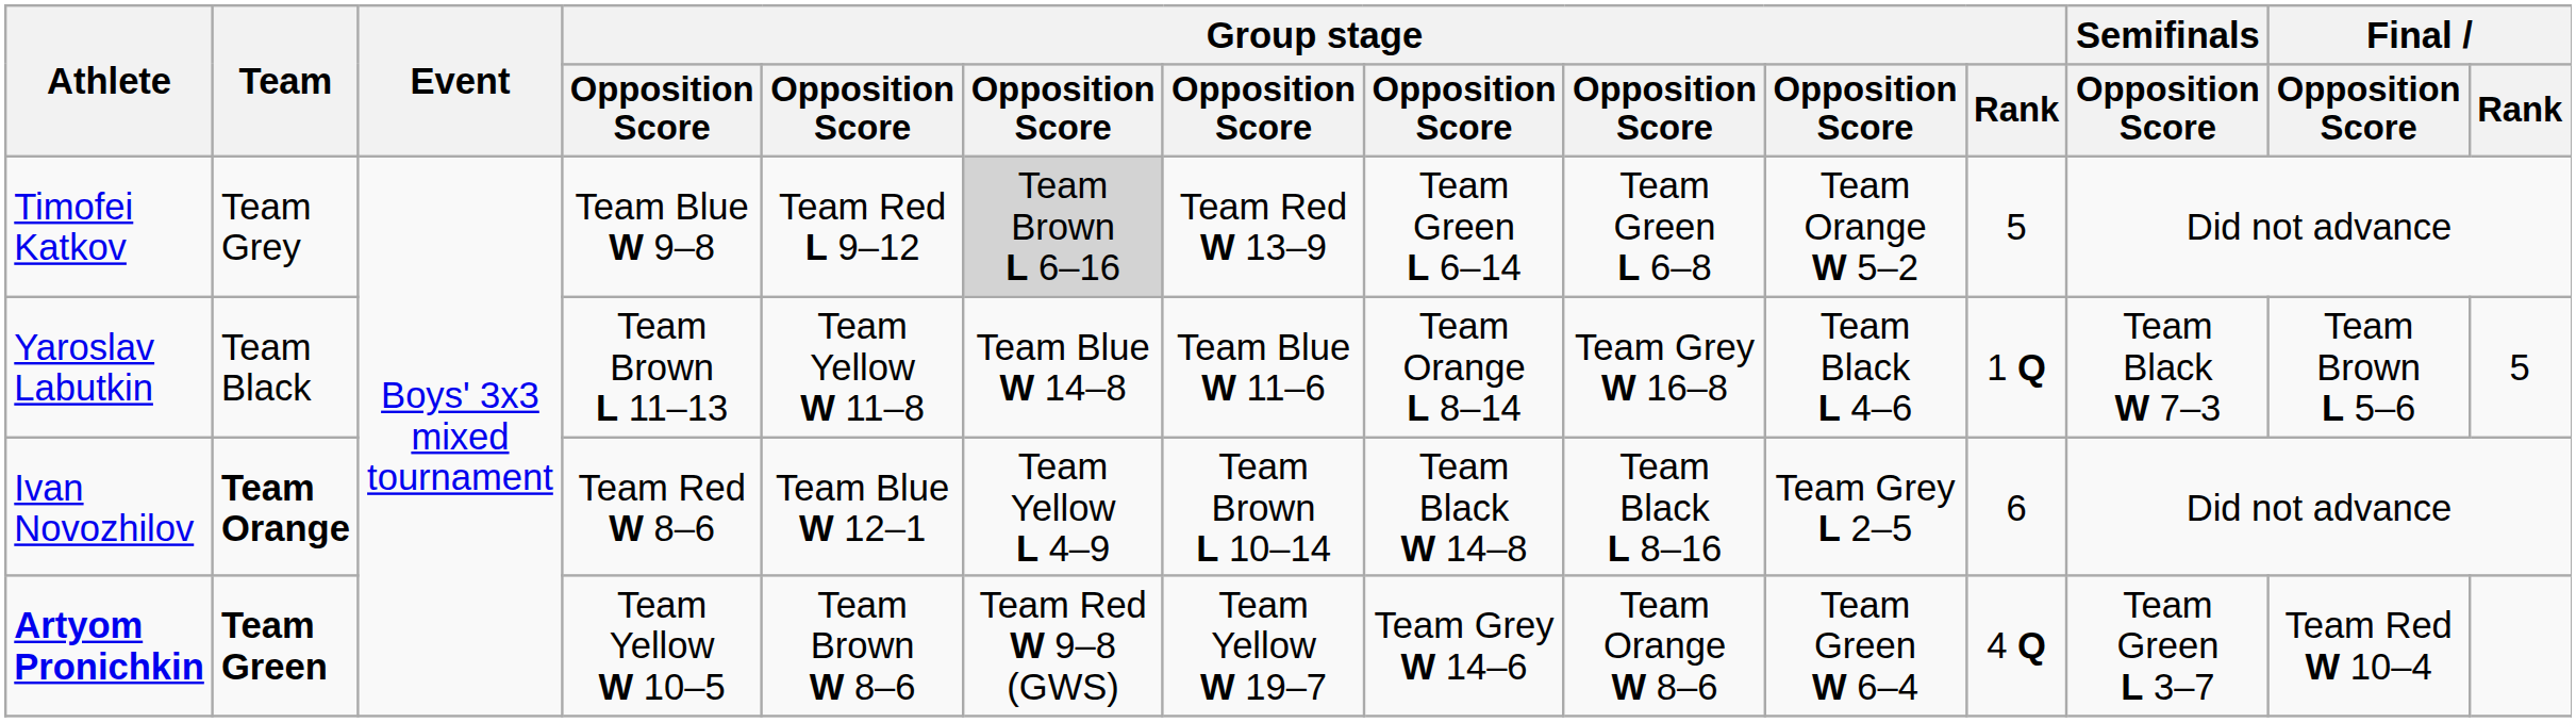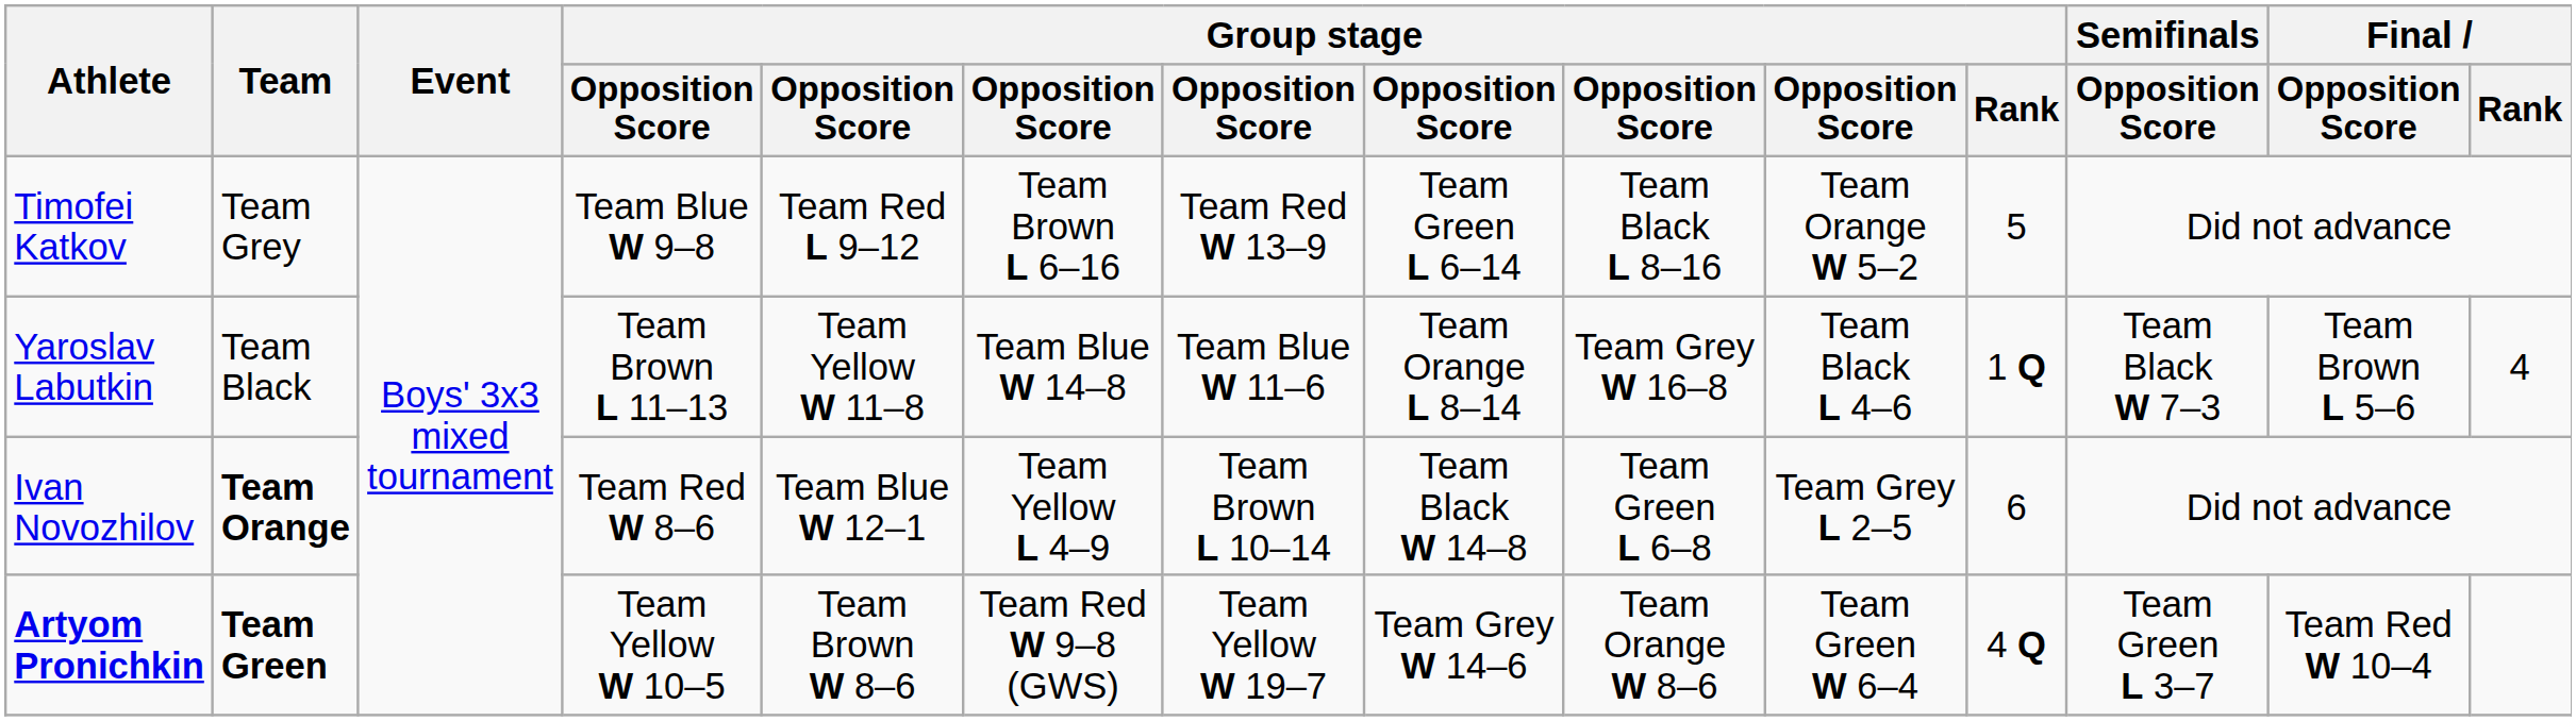 <table class="wikitable" style="font-size:90%; text-align:center;">
 <tr>
 <th rowspan=2>Athlete</th>
 <th rowspan=2>Team</th>
 <th rowspan=2>Event</th>
 <th colspan=8>Group stage</th>
 <th>Semifinals</th>
 <th colspan=2>Final / </th>
 </tr>
 <tr style="font-size:95%">
 <th>Opposition<br>Score</th>
 <th>Opposition<br>Score</th>
 <th>Opposition<br>Score</th>
 <th>Opposition<br>Score</th>
 <th>Opposition<br>Score</th>
 <th>Opposition<br>Score</th>
 <th>Opposition<br>Score</th>
 <th>Rank</th>
 <th>Opposition<br>Score</th>
 <th>Opposition<br>Score</th>
 <th>Rank</th>
 </tr>
 <tr>
 <td align=left><a href='#'>Timofei Katkov</a></td>
 <td align=left>Team Grey</td>
 <td rowspan=4><a href='#'>Boys' 3x3 mixed<br>tournament</a></td>
 <td>Team Blue<br><strong>W</strong> 9–8</td>
 <td>Team Red<br><strong>L</strong> 9–12</td>
-<td style="background: lightgrey;">Team Brown<br><strong>L</strong> 6–16</td>
+<td>Team Brown<br><strong>L</strong> 6–16</td>
 <td>Team Red<br><strong>W</strong> 13–9</td>
 <td>Team Green<br><strong>L</strong> 6–14</td>
-<td>Team Green<br><strong>L</strong> 6–8</td>
+<td>Team Black<br><strong>L</strong> 8–16</td>
 <td>Team Orange<br><strong>W</strong> 5–2</td>
 <td>5</td>
 <td colspan=3>Did not advance</td>
 </tr>
 <tr>
 <td align=left><a href='#'>Yaroslav Labutkin</a></td>
 <td align=left>Team Black</td>
 <td>Team Brown<br><strong>L</strong> 11–13</td>
 <td>Team Yellow<br><strong>W</strong> 11–8</td>
 <td>Team Blue<br><strong>W</strong> 14–8</td>
 <td>Team Blue<br><strong>W</strong> 11–6</td>
 <td>Team Orange<br><strong>L</strong> 8–14</td>
 <td>Team Grey<br><strong>W</strong> 16–8</td>
 <td>Team Black<br><strong>L</strong> 4–6</td>
 <td>1 <strong>Q</strong></td>
 <td>Team Black<br><strong>W</strong> 7–3</td>
 <td>Team Brown<br><strong>L</strong> 5–6</td>
-<td>5</td>
+<td>4</td>
 </tr>
 <tr>
 <td align=left><a href='#'>Ivan Novozhilov</a></td>
 <td align=left><strong>Team Orange</strong></td>
 <td>Team Red<br><strong>W</strong> 8–6</td>
 <td>Team Blue<br><strong>W</strong> 12–1</td>
 <td>Team Yellow<br><strong>L</strong> 4–9</td>
 <td>Team Brown<br><strong>L</strong> 10–14</td>
 <td>Team Black<br><strong>W</strong> 14–8</td>
-<td>Team Black<br><strong>L</strong> 8–16</td>
+<td>Team Green<br><strong>L</strong> 6–8</td>
 <td>Team Grey<br><strong>L</strong> 2–5</td>
 <td>6</td>
 <td colspan=3>Did not advance</td>
 </tr>
 <tr>
 <td align=left><strong><a href='#'>Artyom Pronichkin</a></strong></td>
 <td align=left><strong>Team Green</strong></td>
 <td>Team Yellow<br><strong>W</strong> 10–5</td>
 <td>Team Brown<br><strong>W</strong> 8–6</td>
 <td>Team Red<br><strong>W</strong> 9–8 (GWS)</td>
 <td>Team Yellow<br><strong>W</strong> 19–7</td>
 <td>Team Grey<br><strong>W</strong> 14–6</td>
 <td>Team Orange<br><strong>W</strong> 8–6</td>
 <td>Team Green<br><strong>W</strong> 6–4</td>
 <td>4 <strong>Q</strong></td>
 <td>Team Green<br><strong>L</strong> 3–7</td>
 <td>Team Red<br><strong>W</strong> 10–4</td>
 <td></td>
 </tr>
 </table>
